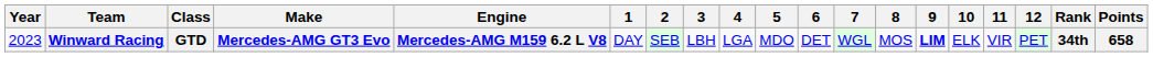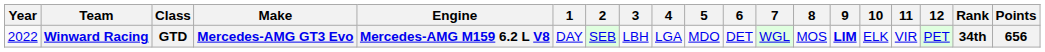 <table class="wikitable" style="text-align:center; font-size:85%">
 <tr>
 <th>Year</th>
 <th>Team</th>
 <th>Class</th>
 <th>Make</th>
 <th>Engine</th>
 <th>1</th>
 <th>2</th>
 <th>3</th>
 <th>4</th>
 <th>5</th>
 <th>6</th>
 <th>7</th>
 <th>8</th>
 <th>9</th>
 <th>10</th>
 <th>11</th>
 <th>12</th>
 <th>Rank</th>
 <th>Points</th>
 </tr>
 <tr>
-<td><a href='#'>2023</a></td>
+<td><a href='#'>2022</a></td>
 <th nowrap><a href='#'>Winward Racing</a></th>
 <th>GTD</th>
 <th nowrap><a href='#'>Mercedes-AMG GT3 Evo</a></th>
 <th nowrap><a href='#'>Mercedes-AMG M159</a> 6.2 L <a href='#'>V8</a></th>
 <td><a href='#'>DAY</a></td>
 <td style="background:#DFFFDF;"><a href='#'>SEB</a><br></td>
 <td><a href='#'>LBH</a></td>
 <td><a href='#'>LGA</a></td>
 <td><a href='#'>MDO</a></td>
 <td><a href='#'>DET</a></td>
 <td style="background:#DFFFDF;"><a href='#'>WGL</a><br></td>
 <td><a href='#'>MOS</a></td>
 <td><strong><a href='#'>LIM</a></strong></td>
 <td><a href='#'>ELK</a></td>
 <td><a href='#'>VIR</a></td>
 <td style="background:#DFFFDF;"><a href='#'>PET</a><br></td>
 <th>34th</th>
-<th>658</th>
+<th>656</th>
 </tr>
 </table>
